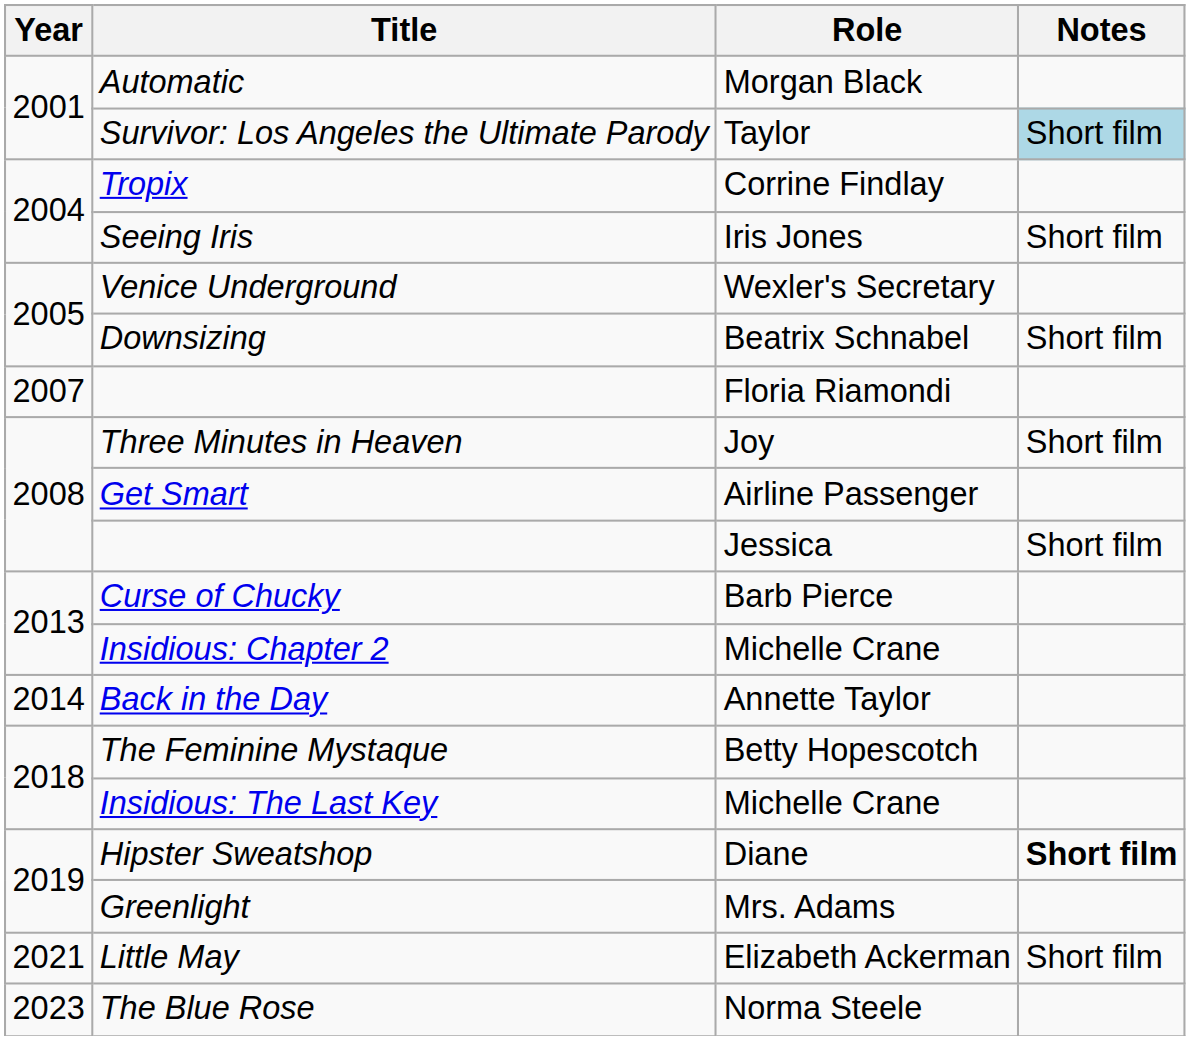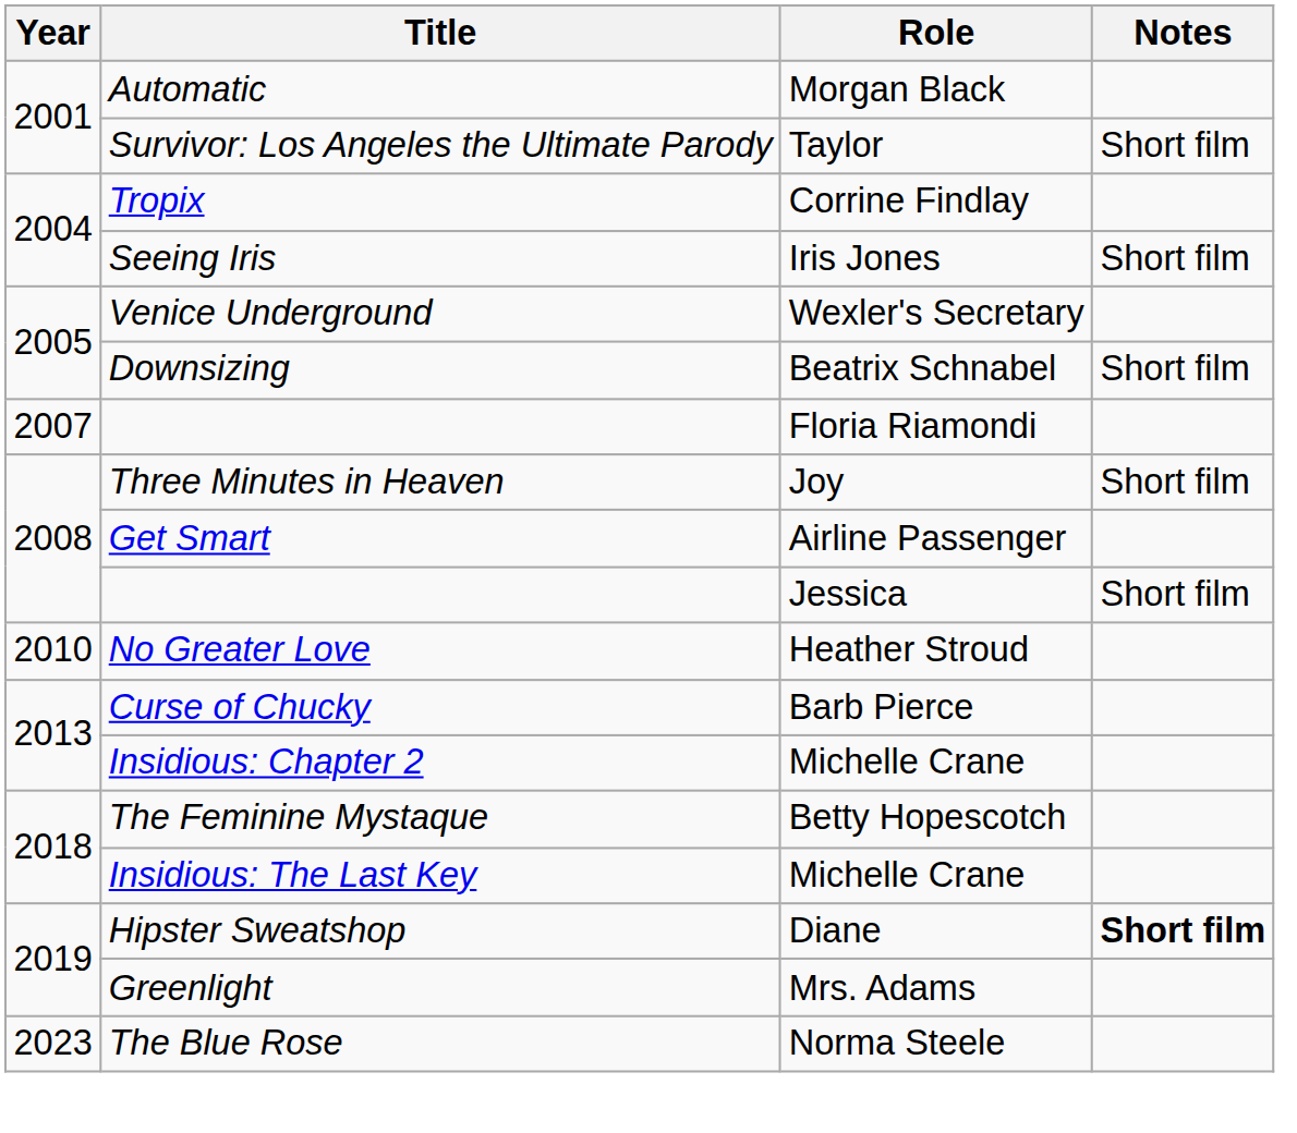 <table class="wikitable sortable">
 <tr>
 <th>Year</th>
 <th>Title</th>
 <th>Role</th>
 <th class="unsortable">Notes</th>
 </tr>
 <tr>
 <td rowspan="2">2001</td>
 <td><em>Automatic</em></td>
 <td>Morgan Black</td>
 <td></td>
 </tr>
 <tr>
 <td><em>Survivor: Los Angeles the Ultimate Parody</em></td>
 <td>Taylor</td>
-<td style="background: lightblue;">Short film</td>
+<td>Short film</td>
 </tr>
 <tr>
 <td rowspan="2">2004</td>
 <td><em><a href='#'>Tropix</a></em></td>
 <td>Corrine Findlay</td>
 <td></td>
 </tr>
 <tr>
 <td><em>Seeing Iris</em></td>
 <td>Iris Jones</td>
 <td>Short film</td>
 </tr>
 <tr>
 <td rowspan="2">2005</td>
 <td><em>Venice Underground</em></td>
 <td>Wexler's Secretary</td>
 <td></td>
 </tr>
 <tr>
 <td><em>Downsizing</em></td>
 <td>Beatrix Schnabel</td>
 <td>Short film</td>
 </tr>
 <tr>
 <td>2007</td>
 <td><em></em></td>
 <td>Floria Riamondi</td>
 <td></td>
 </tr>
 <tr>
 <td rowspan="3">2008</td>
 <td><em>Three Minutes in Heaven</em></td>
 <td>Joy</td>
 <td>Short film</td>
 </tr>
 <tr>
 <td><em><a href='#'>Get Smart</a></em></td>
 <td>Airline Passenger</td>
 <td></td>
 </tr>
 <tr>
 <td><em></em></td>
 <td>Jessica</td>
 <td>Short film</td>
 </tr>
 <tr>
+<td>2010</td>
+<td><em><a href='#'>No Greater Love</a></em></td>
+<td>Heather Stroud</td>
+<td></td>
+</tr>
+<tr>
 <td rowspan="2">2013</td>
 <td><em><a href='#'>Curse of Chucky</a></em></td>
 <td>Barb Pierce</td>
 <td></td>
 </tr>
 <tr>
 <td><em><a href='#'>Insidious: Chapter 2</a></em></td>
 <td>Michelle Crane</td>
-<td></td>
-</tr>
-<tr>
-<td>2014</td>
-<td><em><a href='#'>Back in the Day</a></em></td>
-<td>Annette Taylor</td>
 <td></td>
 </tr>
 <tr>
 <td rowspan="2">2018</td>
 <td><em>The Feminine Mystaque</em></td>
 <td>Betty Hopescotch</td>
 <td></td>
 </tr>
 <tr>
 <td><em><a href='#'>Insidious: The Last Key</a></em></td>
 <td>Michelle Crane</td>
 <td></td>
 </tr>
 <tr>
 <td rowspan="2">2019</td>
 <td><em>Hipster Sweatshop</em></td>
 <td>Diane</td>
 <td><strong>Short film</strong></td>
 </tr>
 <tr>
 <td><em>Greenlight</em></td>
 <td>Mrs. Adams</td>
 <td></td>
 </tr>
 <tr>
-<td>2021</td>
-<td><em>Little May</em></td>
-<td>Elizabeth Ackerman</td>
-<td>Short film</td>
-</tr>
-<tr>
 <td>2023</td>
 <td><em>The Blue Rose</em></td>
 <td>Norma Steele</td>
 <td></td>
 </tr>
 </table>
